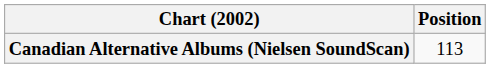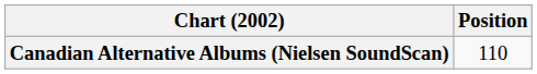 <table class="wikitable plainrowheaders">
 <tr>
 <th scope="col">Chart (2002)</th>
 <th scope="col">Position</th>
 </tr>
 <tr>
 <th scope="row">Canadian Alternative Albums (Nielsen SoundScan)</th>
-<td align=center>113</td>
+<td align=center>110</td>
 </tr>
 </table>
